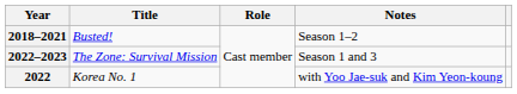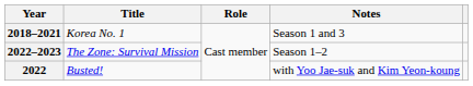 <table class="wikitable plainrowheaders">
 <tr>
 <th scope="col">Year</th>
 <th scope="col">Title</th>
 <th scope="col">Role</th>
 <th scope="col">Notes</th>
 <th scope="col"></th>
 </tr>
 <tr>
 <th scope="row">2018–2021</th>
-<td><em><a href='#'>Busted!</a></em></td>
+<td><em>Korea No. 1</em></td>
 <td rowspan="3">Cast member</td>
-<td>Season 1–2</td>
+<td>Season 1 and 3</td>
 <td style="text-align:center"></td>
 </tr>
 <tr>
 <th scope="row">2022–2023</th>
 <td><em><a href='#'>The Zone: Survival Mission</a></em></td>
-<td>Season 1 and 3</td>
+<td>Season 1–2</td>
 <td style="text-align:center"></td>
 </tr>
 <tr>
 <th scope="row">2022</th>
-<td><em>Korea No. 1</em></td>
+<td><em><a href='#'>Busted!</a></em></td>
 <td>with <a href='#'>Yoo Jae-suk</a> and <a href='#'>Kim Yeon-koung</a></td>
 <td style="text-align:center"></td>
 </tr>
 </table>
